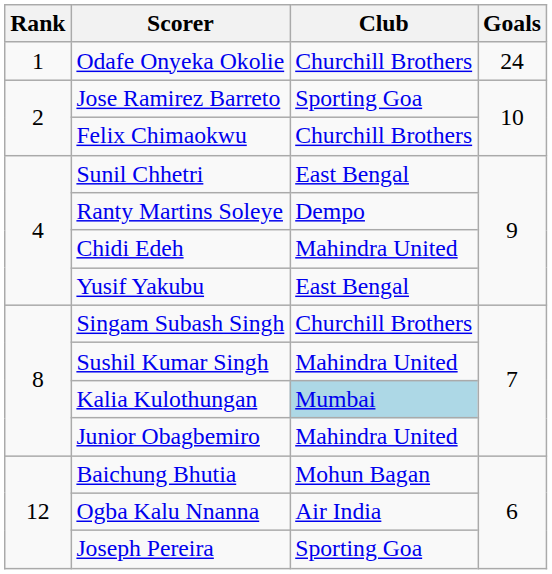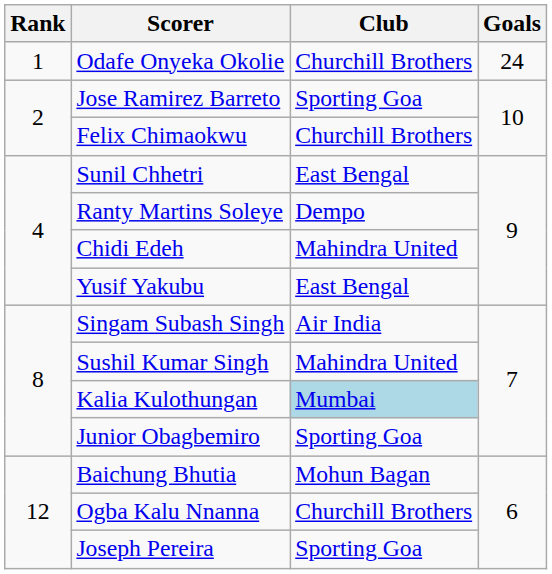 <table class="wikitable">
 <tr>
 <th>Rank</th>
 <th>Scorer</th>
 <th>Club</th>
 <th>Goals</th>
 </tr>
 <tr>
 <td rowspan=1 align=center>1</td>
 <td> <a href='#'>Odafe Onyeka Okolie</a></td>
 <td><a href='#'>Churchill Brothers</a></td>
 <td rowspan=1 align=center>24</td>
 </tr>
 <tr>
 <td rowspan=2 align=center>2</td>
 <td> <a href='#'>Jose Ramirez Barreto</a></td>
 <td><a href='#'>Sporting Goa</a></td>
 <td rowspan=2 align=center>10</td>
 </tr>
 <tr>
 <td> <a href='#'>Felix Chimaokwu</a></td>
 <td><a href='#'>Churchill Brothers</a></td>
 </tr>
 <tr>
 <td rowspan=4 align=center>4</td>
 <td> <a href='#'>Sunil Chhetri</a></td>
 <td><a href='#'>East Bengal</a></td>
 <td rowspan=4 align=center>9</td>
 </tr>
 <tr>
 <td> <a href='#'>Ranty Martins Soleye</a></td>
 <td><a href='#'>Dempo</a></td>
 </tr>
 <tr>
 <td> <a href='#'>Chidi Edeh</a></td>
 <td><a href='#'>Mahindra United</a></td>
 </tr>
 <tr>
 <td> <a href='#'>Yusif Yakubu</a></td>
 <td><a href='#'>East Bengal</a></td>
 </tr>
 <tr>
 <td rowspan=4 align=center>8</td>
 <td> <a href='#'>Singam Subash Singh</a></td>
-<td><a href='#'>Churchill Brothers</a></td>
+<td><a href='#'>Air India</a></td>
 <td rowspan=4 align=center>7</td>
 </tr>
 <tr>
 <td> <a href='#'>Sushil Kumar Singh</a></td>
 <td><a href='#'>Mahindra United</a></td>
 </tr>
 <tr>
 <td> <a href='#'>Kalia Kulothungan</a></td>
 <td style="background: lightblue;"><a href='#'>Mumbai</a></td>
 </tr>
 <tr>
 <td> <a href='#'>Junior Obagbemiro</a></td>
-<td><a href='#'>Mahindra United</a></td>
+<td><a href='#'>Sporting Goa</a></td>
 </tr>
 <tr>
 <td rowspan=3 align=center>12</td>
 <td> <a href='#'>Baichung Bhutia</a></td>
 <td><a href='#'>Mohun Bagan</a></td>
 <td rowspan=3 align=center>6</td>
 </tr>
 <tr>
 <td> <a href='#'>Ogba Kalu Nnanna</a></td>
-<td><a href='#'>Air India</a></td>
+<td><a href='#'>Churchill Brothers</a></td>
 </tr>
 <tr>
 <td> <a href='#'>Joseph Pereira</a></td>
 <td><a href='#'>Sporting Goa</a></td>
 </tr>
 </table>
